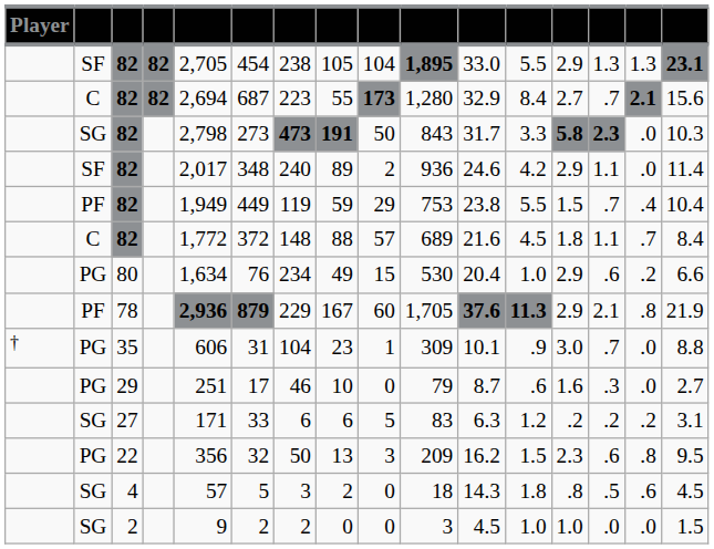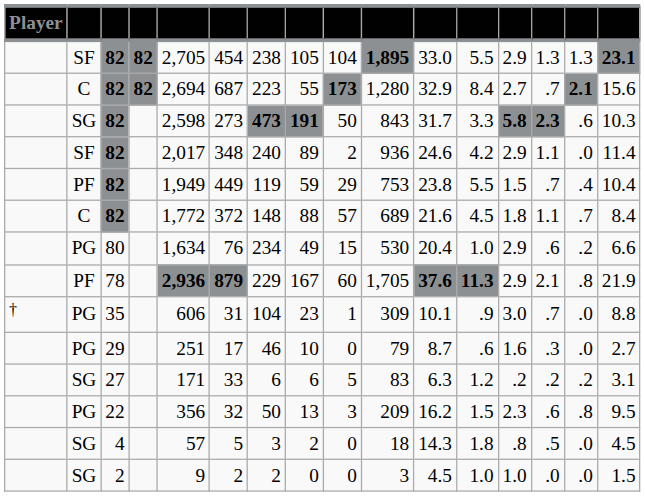 <table class="wikitable sortable" style="font-size: 95%; text-align:right;">
 <tr>
 <th style="background:#010101; color:#8D9093; border-top:#8D9093 3px solid; border-bottom:#8D9093 3px solid;">Player</th>
 <th style="background:#010101; color:#8D9093; border-top:#8D9093 3px solid; border-bottom:#8D9093 3px solid;"></th>
 <th style="background:#010101; color:#8D9093; border-top:#8D9093 3px solid; border-bottom:#8D9093 3px solid;"></th>
 <th style="background:#010101; color:#8D9093; border-top:#8D9093 3px solid; border-bottom:#8D9093 3px solid;"></th>
 <th style="background:#010101; color:#8D9093; border-top:#8D9093 3px solid; border-bottom:#8D9093 3px solid;"></th>
 <th style="background:#010101; color:#8D9093; border-top:#8D9093 3px solid; border-bottom:#8D9093 3px solid;"></th>
 <th style="background:#010101; color:#8D9093; border-top:#8D9093 3px solid; border-bottom:#8D9093 3px solid;"></th>
 <th style="background:#010101; color:#8D9093; border-top:#8D9093 3px solid; border-bottom:#8D9093 3px solid;"></th>
 <th style="background:#010101; color:#8D9093; border-top:#8D9093 3px solid; border-bottom:#8D9093 3px solid;"></th>
 <th style="background:#010101; color:#8D9093; border-top:#8D9093 3px solid; border-bottom:#8D9093 3px solid;"></th>
 <th style="background:#010101; color:#8D9093; border-top:#8D9093 3px solid; border-bottom:#8D9093 3px solid;"></th>
 <th style="background:#010101; color:#8D9093; border-top:#8D9093 3px solid; border-bottom:#8D9093 3px solid;"></th>
 <th style="background:#010101; color:#8D9093; border-top:#8D9093 3px solid; border-bottom:#8D9093 3px solid;"></th>
 <th style="background:#010101; color:#8D9093; border-top:#8D9093 3px solid; border-bottom:#8D9093 3px solid;"></th>
 <th style="background:#010101; color:#8D9093; border-top:#8D9093 3px solid; border-bottom:#8D9093 3px solid;"></th>
 <th style="background:#010101; color:#8D9093; border-top:#8D9093 3px solid; border-bottom:#8D9093 3px solid;"></th>
 </tr>
 <tr>
 <td style="text-align:left;"></td>
 <td style="text-align:center;">SF</td>
 <td style="background:#8D9093; color:#010101;"><strong>82</strong></td>
 <td style="background:#8D9093; color:#010101;"><strong>82</strong></td>
 <td>2,705</td>
 <td>454</td>
 <td>238</td>
 <td>105</td>
 <td>104</td>
 <td style="background:#8D9093; color:#010101;"><strong>1,895</strong></td>
 <td>33.0</td>
 <td>5.5</td>
 <td>2.9</td>
 <td>1.3</td>
 <td>1.3</td>
 <td style="background:#8D9093; color:#010101;"><strong>23.1</strong></td>
 </tr>
 <tr>
 <td style="text-align:left;"></td>
 <td style="text-align:center;">C</td>
 <td style="background:#8D9093; color:#010101;"><strong>82</strong></td>
 <td style="background:#8D9093; color:#010101;"><strong>82</strong></td>
 <td>2,694</td>
 <td>687</td>
 <td>223</td>
 <td>55</td>
 <td style="background:#8D9093; color:#010101;"><strong>173</strong></td>
 <td>1,280</td>
 <td>32.9</td>
 <td>8.4</td>
 <td>2.7</td>
 <td>.7</td>
 <td style="background:#8D9093; color:#010101;"><strong>2.1</strong></td>
 <td>15.6</td>
 </tr>
 <tr>
 <td style="text-align:left;"></td>
 <td style="text-align:center;">SG</td>
 <td style="background:#8D9093; color:#010101;"><strong>82</strong></td>
 <td></td>
-<td>2,798</td>
+<td>2,598</td>
 <td>273</td>
 <td style="background:#8D9093; color:#010101;"><strong>473</strong></td>
 <td style="background:#8D9093; color:#010101;"><strong>191</strong></td>
 <td>50</td>
 <td>843</td>
 <td>31.7</td>
 <td>3.3</td>
 <td style="background:#8D9093; color:#010101;"><strong>5.8</strong></td>
 <td style="background:#8D9093; color:#010101;"><strong>2.3</strong></td>
-<td>.0</td>
+<td>.6</td>
 <td>10.3</td>
 </tr>
 <tr>
 <td style="text-align:left;"></td>
 <td style="text-align:center;">SF</td>
 <td style="background:#8D9093; color:#010101;"><strong>82</strong></td>
 <td></td>
 <td>2,017</td>
 <td>348</td>
 <td>240</td>
 <td>89</td>
 <td>2</td>
 <td>936</td>
 <td>24.6</td>
 <td>4.2</td>
 <td>2.9</td>
 <td>1.1</td>
 <td>.0</td>
 <td>11.4</td>
 </tr>
 <tr>
 <td style="text-align:left;"></td>
 <td style="text-align:center;">PF</td>
 <td style="background:#8D9093; color:#010101;"><strong>82</strong></td>
 <td></td>
 <td>1,949</td>
 <td>449</td>
 <td>119</td>
 <td>59</td>
 <td>29</td>
 <td>753</td>
 <td>23.8</td>
 <td>5.5</td>
 <td>1.5</td>
 <td>.7</td>
 <td>.4</td>
 <td>10.4</td>
 </tr>
 <tr>
 <td style="text-align:left;"></td>
 <td style="text-align:center;">C</td>
 <td style="background:#8D9093; color:#010101;"><strong>82</strong></td>
 <td></td>
 <td>1,772</td>
 <td>372</td>
 <td>148</td>
 <td>88</td>
 <td>57</td>
 <td>689</td>
 <td>21.6</td>
 <td>4.5</td>
 <td>1.8</td>
 <td>1.1</td>
 <td>.7</td>
 <td>8.4</td>
 </tr>
 <tr>
 <td style="text-align:left;"></td>
 <td style="text-align:center;">PG</td>
 <td>80</td>
 <td></td>
 <td>1,634</td>
 <td>76</td>
 <td>234</td>
 <td>49</td>
 <td>15</td>
 <td>530</td>
 <td>20.4</td>
 <td>1.0</td>
 <td>2.9</td>
 <td>.6</td>
 <td>.2</td>
 <td>6.6</td>
 </tr>
 <tr>
 <td style="text-align:left;"></td>
 <td style="text-align:center;">PF</td>
 <td>78</td>
 <td></td>
 <td style="background:#8D9093; color:#010101;"><strong>2,936</strong></td>
 <td style="background:#8D9093; color:#010101;"><strong>879</strong></td>
 <td>229</td>
 <td>167</td>
 <td>60</td>
 <td>1,705</td>
 <td style="background:#8D9093; color:#010101;"><strong>37.6</strong></td>
 <td style="background:#8D9093; color:#010101;"><strong>11.3</strong></td>
 <td>2.9</td>
 <td>2.1</td>
 <td>.8</td>
 <td>21.9</td>
 </tr>
 <tr>
 <td style="text-align:left;"><sup>†</sup></td>
 <td style="text-align:center;">PG</td>
 <td>35</td>
 <td></td>
 <td>606</td>
 <td>31</td>
 <td>104</td>
 <td>23</td>
 <td>1</td>
 <td>309</td>
 <td>10.1</td>
 <td>.9</td>
 <td>3.0</td>
 <td>.7</td>
 <td>.0</td>
 <td>8.8</td>
 </tr>
 <tr>
 <td style="text-align:left;"></td>
 <td style="text-align:center;">PG</td>
 <td>29</td>
 <td></td>
 <td>251</td>
 <td>17</td>
 <td>46</td>
 <td>10</td>
 <td>0</td>
 <td>79</td>
 <td>8.7</td>
 <td>.6</td>
 <td>1.6</td>
 <td>.3</td>
 <td>.0</td>
 <td>2.7</td>
 </tr>
 <tr>
 <td style="text-align:left;"></td>
 <td style="text-align:center;">SG</td>
 <td>27</td>
 <td></td>
 <td>171</td>
 <td>33</td>
 <td>6</td>
 <td>6</td>
 <td>5</td>
 <td>83</td>
 <td>6.3</td>
 <td>1.2</td>
 <td>.2</td>
 <td>.2</td>
 <td>.2</td>
 <td>3.1</td>
 </tr>
 <tr>
 <td style="text-align:left;"></td>
 <td style="text-align:center;">PG</td>
 <td>22</td>
 <td></td>
 <td>356</td>
 <td>32</td>
 <td>50</td>
 <td>13</td>
 <td>3</td>
 <td>209</td>
 <td>16.2</td>
 <td>1.5</td>
 <td>2.3</td>
 <td>.6</td>
 <td>.8</td>
 <td>9.5</td>
 </tr>
 <tr>
 <td style="text-align:left;"></td>
 <td style="text-align:center;">SG</td>
 <td>4</td>
 <td></td>
 <td>57</td>
 <td>5</td>
 <td>3</td>
 <td>2</td>
 <td>0</td>
 <td>18</td>
 <td>14.3</td>
 <td>1.8</td>
 <td>.8</td>
 <td>.5</td>
-<td>.6</td>
+<td>.0</td>
 <td>4.5</td>
 </tr>
 <tr>
 <td style="text-align:left;"></td>
 <td style="text-align:center;">SG</td>
 <td>2</td>
 <td></td>
 <td>9</td>
 <td>2</td>
 <td>2</td>
 <td>0</td>
 <td>0</td>
 <td>3</td>
 <td>4.5</td>
 <td>1.0</td>
 <td>1.0</td>
 <td>.0</td>
 <td>.0</td>
 <td>1.5</td>
 </tr>
 </table>
